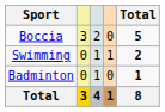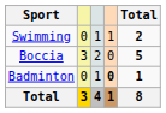 <table class=wikitable style=font-size:85%;float:right;text-align:center>
 <tr>
 <th>Sport</th>
 <td style="background:#F7F6A8"></td>
 <td style="background:#DCE5E5"></td>
 <td style="background:#FFDAB9"></td>
 <th>Total</th>
 </tr>
 <tr style="text-align:center">
+<td><a href='#'>Swimming</a></td>
+<td style="background:#F7F6A8;">0</td>
+<td style="background:#DCE5E5;">1</td>
+<td style="background:#FFDAB9;">1</td>
+<td><strong>2</strong></td>
+</tr>
+<tr style="text-align:center">
 <td><a href='#'>Boccia</a></td>
 <td style="background:#F7F6A8;">3</td>
 <td style="background:#DCE5E5;">2</td>
 <td style="background:#FFDAB9;">0</td>
 <td><strong>5</strong></td>
 </tr>
 <tr style="text-align:center">
-<td><a href='#'>Swimming</a></td>
-<td style="background:#F7F6A8;">0</td>
-<td style="background:#DCE5E5;">1</td>
-<td style="background:#FFDAB9;">1</td>
-<td><strong>2</strong></td>
-</tr>
-<tr style="text-align:center">
 <td><a href='#'>Badminton</a></td>
 <td style="background:#F7F6A8;">0</td>
 <td style="background:#DCE5E5;">1</td>
-<td style="background:#FFDAB9;">0</td>
+<td style="background:#FFDAB9;"><strong>0</strong></td>
 <td><strong>1</strong></td>
 </tr>
 <tr style="text-align:center">
 <th>Total</th>
 <th style=background:gold>3</th>
 <th style=background:silver>4</th>
 <th style=background:#c96>1</th>
 <th>8</th>
 </tr>
 </table>
